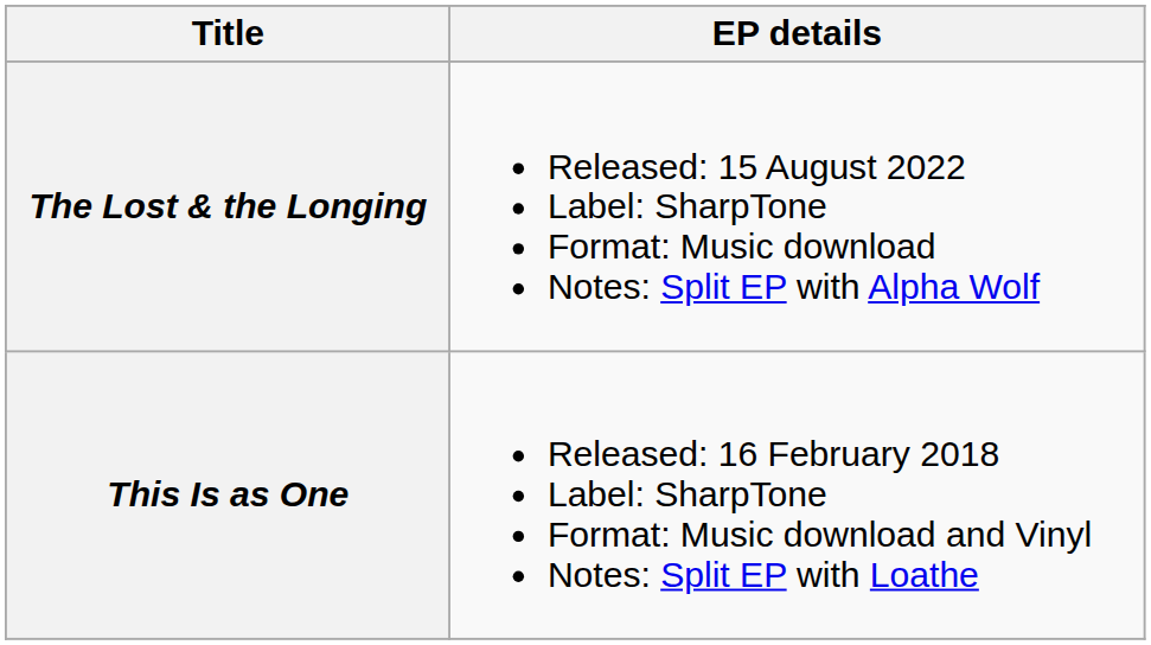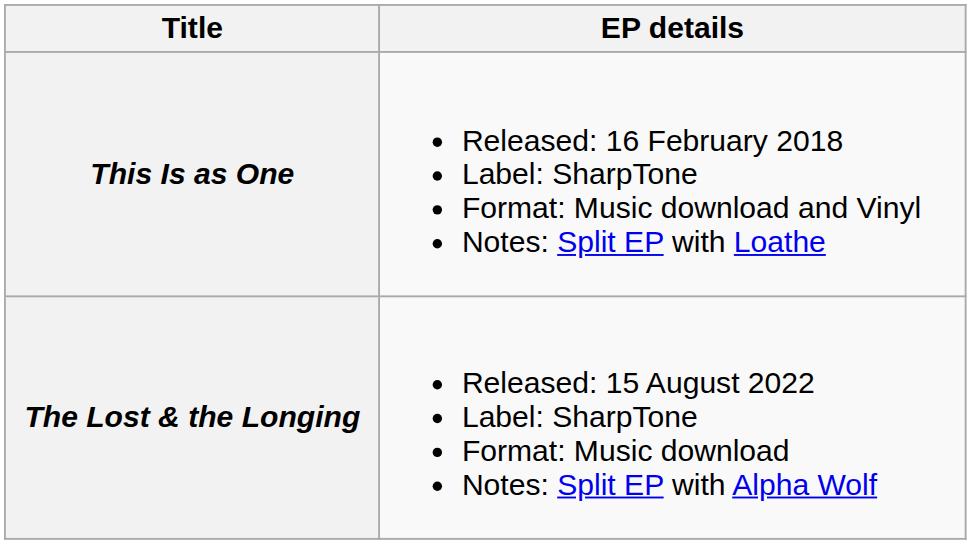 <table class="wikitable plainrowheaders">
 <tr>
 <th scope="col" style="width:12em;">Title</th>
 <th scope="col" style="width:19em;">EP details</th>
 </tr>
 <tr>
+<th scope="row"><em>This Is as One</em></th>
+<td><br><ul><li>Released: 16 February 2018</li><li>Label: SharpTone</li><li>Format: Music download and Vinyl</li><li>Notes: <a href='#'>Split EP</a> with <a href='#'>Loathe</a></li></ul></td>
+</tr>
+<tr>
 <th scope="row"><em>The Lost & the Longing</em></th>
 <td><br><ul><li>Released: 15 August 2022</li><li>Label: SharpTone</li><li>Format: Music download</li><li>Notes: <a href='#'>Split EP</a> with <a href='#'>Alpha Wolf</a></li></ul></td>
 </tr>
-<tr>
-<th scope="row"><em>This Is as One</em></th>
-<td><br><ul><li>Released: 16 February 2018</li><li>Label: SharpTone</li><li>Format: Music download and Vinyl</li><li>Notes: <a href='#'>Split EP</a> with <a href='#'>Loathe</a></li></ul></td>
-</tr>
 </table>
